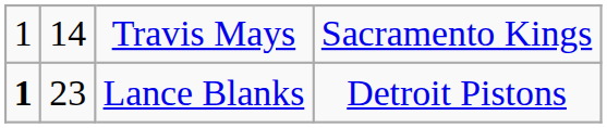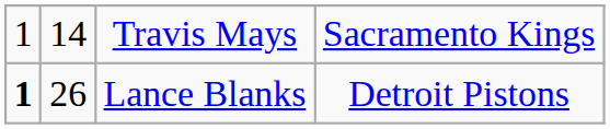 <table class="wikitable">
 <tr style="text-align:center;" bgcolor="">
 <td>1</td>
 <td>14</td>
 <td><a href='#'>Travis Mays</a></td>
 <td><a href='#'>Sacramento Kings</a></td>
 </tr>
 <tr style="text-align:center;" bgcolor="">
 <td><strong>1</strong></td>
-<td>23</td>
+<td>26</td>
 <td><a href='#'>Lance Blanks</a></td>
 <td><a href='#'>Detroit Pistons</a></td>
 </tr>
 </table>
